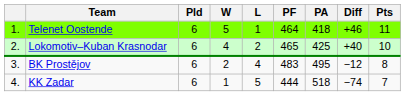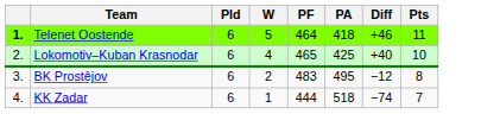 <table class="wikitable" style="text-align:center">
 <tr>
 <th width=25></th>
 <th width=220>Team</th>
 <th width=40>Pld</th>
 <th width=40>W</th>
-<th width=40>L</th>
 <th width=40>PF</th>
 <th width=40>PA</th>
 <th width=40>Diff</th>
 <th width=40>Pts</th>
 </tr>
 <tr style="background:#7fff00;">
-<td>1.</td>
+<td><strong>1.</strong></td>
 <td align=left> <a href='#'>Telenet Oostende</a></td>
 <td>6</td>
 <td>5</td>
-<td>1</td>
 <td>464</td>
 <td>418</td>
 <td>+46</td>
 <td>11</td>
 </tr>
 <tr style="background:#ccffcc;border-bottom:3px solid green;">
 <td>2.</td>
 <td align=left> <a href='#'>Lokomotiv–Kuban Krasnodar</a></td>
 <td>6</td>
 <td>4</td>
-<td>2</td>
 <td>465</td>
 <td>425</td>
 <td>+40</td>
 <td>10</td>
 </tr>
 <tr style="background:#;">
 <td>3.</td>
 <td align=left> <a href='#'>BK Prostějov</a></td>
 <td>6</td>
 <td>2</td>
-<td>4</td>
 <td>483</td>
 <td>495</td>
 <td>−12</td>
 <td>8</td>
 </tr>
 <tr style="background:#;">
 <td>4.</td>
 <td align=left> <a href='#'>KK Zadar</a></td>
 <td>6</td>
 <td>1</td>
-<td>5</td>
 <td>444</td>
 <td>518</td>
 <td>−74</td>
 <td>7</td>
 </tr>
 </table>
